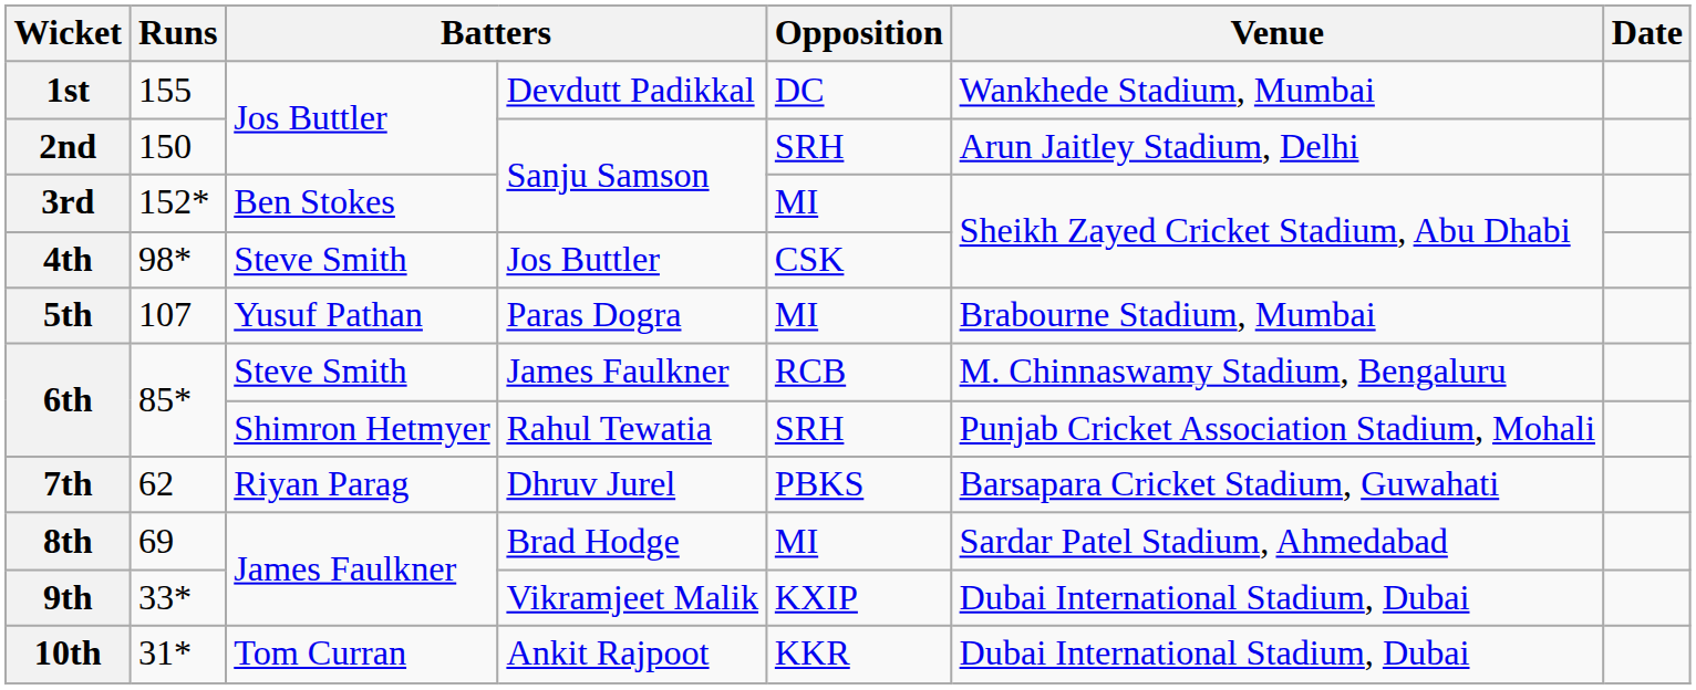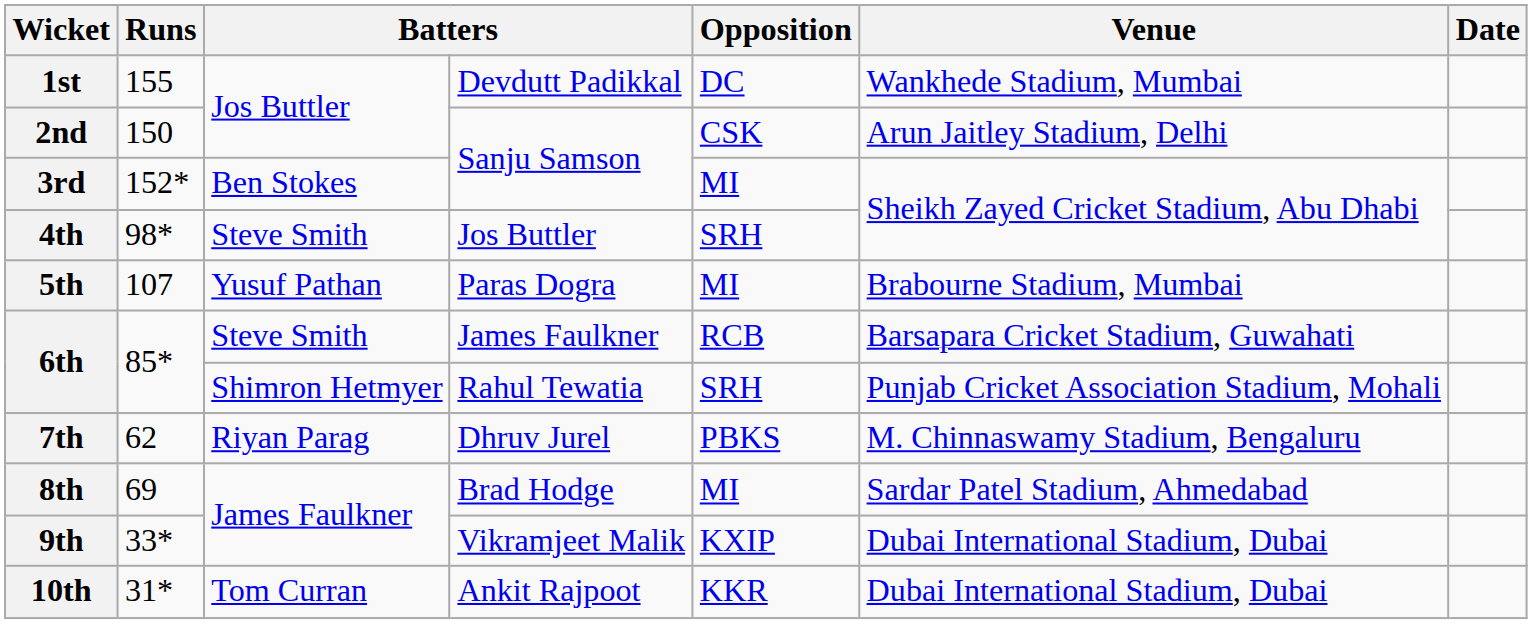 <table class="wikitable">
 <tr>
 <th>Wicket</th>
 <th>Runs</th>
 <th colspan=2>Batters</th>
 <th>Opposition</th>
 <th>Venue</th>
 <th>Date</th>
 </tr>
 <tr>
 <th>1st</th>
 <td>155</td>
 <td rowspan=2><a href='#'>Jos Buttler</a></td>
 <td><a href='#'>Devdutt Padikkal</a></td>
 <td><a href='#'>DC</a></td>
 <td><a href='#'>Wankhede Stadium</a>, <a href='#'>Mumbai</a></td>
 <td></td>
 </tr>
 <tr>
 <th>2nd</th>
 <td>150</td>
 <td rowspan=2><a href='#'>Sanju Samson</a></td>
-<td><a href='#'>SRH</a></td>
+<td><a href='#'>CSK</a></td>
 <td><a href='#'>Arun Jaitley Stadium</a>, <a href='#'>Delhi</a></td>
 <td></td>
 </tr>
 <tr>
 <th>3rd</th>
 <td>152*</td>
 <td><a href='#'>Ben Stokes</a></td>
 <td><a href='#'>MI</a></td>
 <td rowspan=2><a href='#'>Sheikh Zayed Cricket Stadium</a>, <a href='#'>Abu Dhabi</a></td>
 <td></td>
 </tr>
 <tr>
 <th>4th</th>
 <td>98*</td>
 <td><a href='#'>Steve Smith</a></td>
 <td><a href='#'>Jos Buttler</a></td>
-<td><a href='#'>CSK</a></td>
+<td><a href='#'>SRH</a></td>
 <td></td>
 </tr>
 <tr>
 <th>5th</th>
 <td>107</td>
 <td><a href='#'>Yusuf Pathan</a></td>
 <td><a href='#'>Paras Dogra</a></td>
 <td><a href='#'>MI</a></td>
 <td><a href='#'>Brabourne Stadium</a>, <a href='#'>Mumbai</a></td>
 <td></td>
 </tr>
 <tr>
 <th scope=row style=text-align:center; rowspan=2>6th</th>
 <td rowspan=2>85*</td>
 <td><a href='#'>Steve Smith</a></td>
 <td><a href='#'>James Faulkner</a></td>
 <td><a href='#'>RCB</a></td>
-<td><a href='#'>M. Chinnaswamy Stadium</a>, <a href='#'>Bengaluru</a></td>
+<td><a href='#'>Barsapara Cricket Stadium</a>, <a href='#'>Guwahati</a></td>
 <td></td>
 </tr>
 <tr>
 <td><a href='#'>Shimron Hetmyer</a></td>
 <td><a href='#'>Rahul Tewatia</a></td>
 <td><a href='#'>SRH</a></td>
 <td><a href='#'>Punjab Cricket Association Stadium</a>, <a href='#'>Mohali</a></td>
 <td></td>
 </tr>
 <tr>
 <th>7th</th>
 <td>62</td>
 <td><a href='#'>Riyan Parag</a></td>
 <td><a href='#'>Dhruv Jurel</a></td>
 <td><a href='#'>PBKS</a></td>
-<td><a href='#'>Barsapara Cricket Stadium</a>, <a href='#'>Guwahati</a></td>
+<td><a href='#'>M. Chinnaswamy Stadium</a>, <a href='#'>Bengaluru</a></td>
 <td></td>
 </tr>
 <tr>
 <th>8th</th>
 <td>69</td>
 <td rowspan=2><a href='#'>James Faulkner</a></td>
 <td><a href='#'>Brad Hodge</a></td>
 <td><a href='#'>MI</a></td>
 <td><a href='#'>Sardar Patel Stadium</a>, <a href='#'>Ahmedabad</a></td>
 <td></td>
 </tr>
 <tr>
 <th>9th</th>
 <td>33*</td>
 <td><a href='#'>Vikramjeet Malik</a></td>
 <td><a href='#'>KXIP</a></td>
 <td><a href='#'>Dubai International Stadium</a>, <a href='#'>Dubai</a></td>
 <td></td>
 </tr>
 <tr>
 <th>10th</th>
 <td>31*</td>
 <td><a href='#'>Tom Curran</a></td>
 <td><a href='#'>Ankit Rajpoot</a></td>
 <td><a href='#'>KKR</a></td>
 <td><a href='#'>Dubai International Stadium</a>, <a href='#'>Dubai</a></td>
 <td></td>
 </tr>
 </table>
